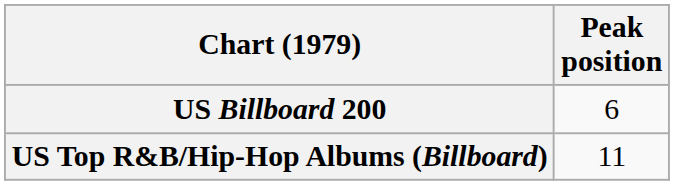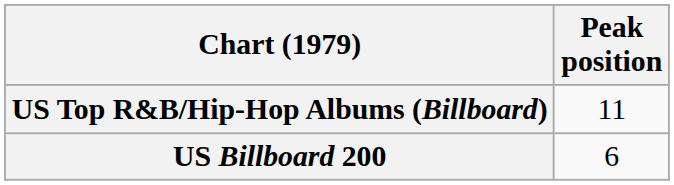 <table class="wikitable sortable plainrowheaders" style="text-align:center;">
 <tr>
 <th scope="col">Chart (1979)</th>
 <th scope="col">Peak<br>position</th>
 </tr>
 <tr>
+<th scope="row">US Top R&B/Hip-Hop Albums (<em>Billboard</em>)</th>
+<td>11</td>
+</tr>
+<tr>
 <th scope="row">US <em>Billboard</em> 200</th>
 <td>6</td>
 </tr>
-<tr>
-<th scope="row">US Top R&B/Hip-Hop Albums (<em>Billboard</em>)</th>
-<td>11</td>
-</tr>
 </table>
